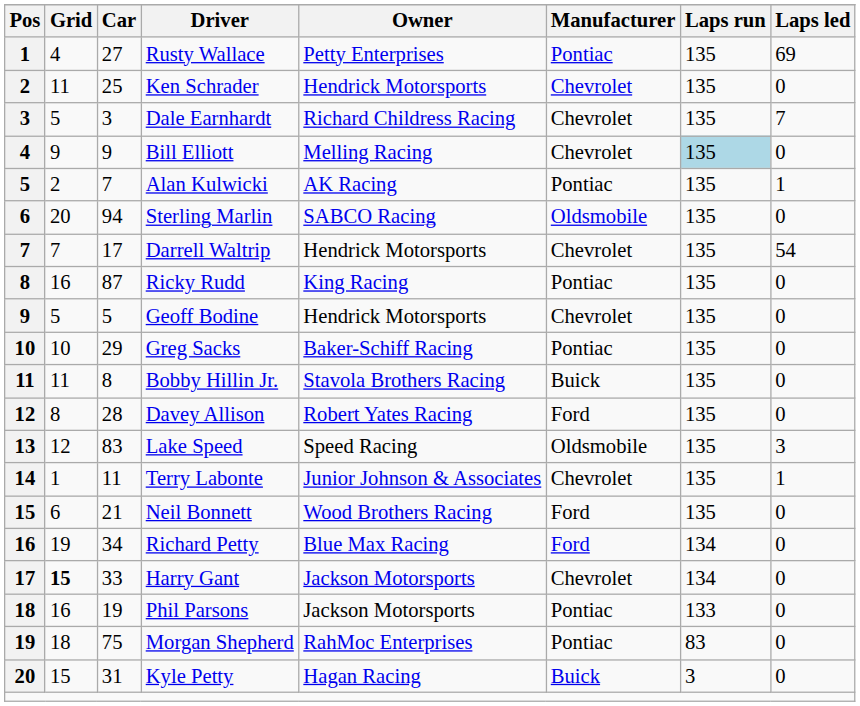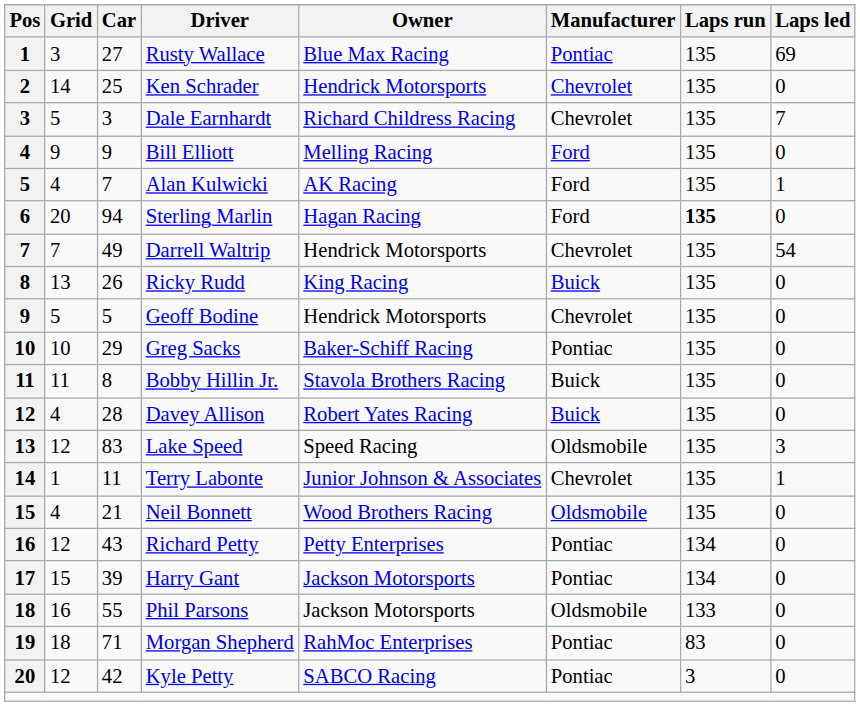 <table class="sortable wikitable" border="1">
 <tr>
 </tr>
 <tr>
 <th scope="col">Pos</th>
 <th scope="col">Grid</th>
 <th scope="col">Car</th>
 <th scope="col">Driver</th>
 <th scope="col">Owner</th>
 <th scope="col">Manufacturer</th>
 <th scope="col">Laps run</th>
 <th scope="col">Laps led</th>
 </tr>
 <tr>
 <th scope="row">1</th>
-<td>4</td>
+<td>3</td>
 <td>27</td>
 <td><a href='#'>Rusty Wallace</a></td>
-<td><a href='#'>Petty Enterprises</a></td>
+<td><a href='#'>Blue Max Racing</a></td>
 <td><a href='#'>Pontiac</a></td>
 <td>135</td>
 <td>69</td>
 </tr>
 <tr>
 <th scope="row">2</th>
-<td>11</td>
+<td>14</td>
 <td>25</td>
 <td><a href='#'>Ken Schrader</a></td>
 <td><a href='#'>Hendrick Motorsports</a></td>
 <td><a href='#'>Chevrolet</a></td>
 <td>135</td>
 <td>0</td>
 </tr>
 <tr>
 <th scope="row">3</th>
 <td>5</td>
 <td>3</td>
 <td><a href='#'>Dale Earnhardt</a></td>
 <td><a href='#'>Richard Childress Racing</a></td>
 <td>Chevrolet</td>
 <td>135</td>
 <td>7</td>
 </tr>
 <tr>
 <th scope="row">4</th>
 <td>9</td>
 <td>9</td>
 <td><a href='#'>Bill Elliott</a></td>
 <td><a href='#'>Melling Racing</a></td>
-<td>Chevrolet</td>
-<td style="background: lightblue;">135</td>
+<td><a href='#'>Ford</a></td>
+<td>135</td>
 <td>0</td>
 </tr>
 <tr>
 <th scope="row">5</th>
-<td>2</td>
+<td>4</td>
 <td>7</td>
 <td><a href='#'>Alan Kulwicki</a></td>
 <td><a href='#'>AK Racing</a></td>
-<td>Pontiac</td>
+<td>Ford</td>
 <td>135</td>
 <td>1</td>
 </tr>
 <tr>
 <th scope="row">6</th>
 <td>20</td>
 <td>94</td>
 <td><a href='#'>Sterling Marlin</a></td>
-<td><a href='#'>SABCO Racing</a></td>
-<td><a href='#'>Oldsmobile</a></td>
-<td>135</td>
+<td><a href='#'>Hagan Racing</a></td>
+<td>Ford</td>
+<td><strong>135</strong></td>
 <td>0</td>
 </tr>
 <tr>
 <th scope="row">7</th>
 <td>7</td>
-<td>17</td>
+<td>49</td>
 <td><a href='#'>Darrell Waltrip</a></td>
 <td>Hendrick Motorsports</td>
 <td>Chevrolet</td>
 <td>135</td>
 <td>54</td>
 </tr>
 <tr>
 <th scope="row">8</th>
-<td>16</td>
-<td>87</td>
+<td>13</td>
+<td>26</td>
 <td><a href='#'>Ricky Rudd</a></td>
 <td><a href='#'>King Racing</a></td>
-<td>Pontiac</td>
+<td><a href='#'>Buick</a></td>
 <td>135</td>
 <td>0</td>
 </tr>
 <tr>
 <th scope="row">9</th>
 <td>5</td>
 <td>5</td>
 <td><a href='#'>Geoff Bodine</a></td>
 <td>Hendrick Motorsports</td>
 <td>Chevrolet</td>
 <td>135</td>
 <td>0</td>
 </tr>
 <tr>
 <th scope="row">10</th>
 <td>10</td>
 <td>29</td>
 <td><a href='#'>Greg Sacks</a></td>
 <td><a href='#'>Baker-Schiff Racing</a></td>
 <td>Pontiac</td>
 <td>135</td>
 <td>0</td>
 </tr>
 <tr>
 <th scope="row">11</th>
 <td>11</td>
 <td>8</td>
 <td><a href='#'>Bobby Hillin Jr.</a></td>
 <td><a href='#'>Stavola Brothers Racing</a></td>
 <td>Buick</td>
 <td>135</td>
 <td>0</td>
 </tr>
 <tr>
 <th scope="row">12</th>
-<td>8</td>
+<td>4</td>
 <td>28</td>
 <td><a href='#'>Davey Allison</a></td>
 <td><a href='#'>Robert Yates Racing</a></td>
-<td>Ford</td>
+<td><a href='#'>Buick</a></td>
 <td>135</td>
 <td>0</td>
 </tr>
 <tr>
 <th scope="row">13</th>
 <td>12</td>
 <td>83</td>
 <td><a href='#'>Lake Speed</a></td>
 <td>Speed Racing</td>
 <td>Oldsmobile</td>
 <td>135</td>
 <td>3</td>
 </tr>
 <tr>
 <th scope="row">14</th>
 <td>1</td>
 <td>11</td>
 <td><a href='#'>Terry Labonte</a></td>
 <td><a href='#'>Junior Johnson & Associates</a></td>
 <td>Chevrolet</td>
 <td>135</td>
 <td>1</td>
 </tr>
 <tr>
 <th scope="row">15</th>
-<td>6</td>
+<td>4</td>
 <td>21</td>
 <td><a href='#'>Neil Bonnett</a></td>
 <td><a href='#'>Wood Brothers Racing</a></td>
-<td>Ford</td>
+<td><a href='#'>Oldsmobile</a></td>
 <td>135</td>
 <td>0</td>
 </tr>
 <tr>
 <th scope="row">16</th>
-<td>19</td>
-<td>34</td>
+<td>12</td>
+<td>43</td>
 <td><a href='#'>Richard Petty</a></td>
-<td><a href='#'>Blue Max Racing</a></td>
-<td><a href='#'>Ford</a></td>
+<td><a href='#'>Petty Enterprises</a></td>
+<td>Pontiac</td>
 <td>134</td>
 <td>0</td>
 </tr>
 <tr>
 <th scope="row">17</th>
-<td><strong>15</strong></td>
-<td>33</td>
+<td>15</td>
+<td>39</td>
 <td><a href='#'>Harry Gant</a></td>
 <td><a href='#'>Jackson Motorsports</a></td>
-<td>Chevrolet</td>
+<td>Pontiac</td>
 <td>134</td>
 <td>0</td>
 </tr>
 <tr>
 <th scope="row">18</th>
 <td>16</td>
-<td>19</td>
+<td>55</td>
 <td><a href='#'>Phil Parsons</a></td>
 <td>Jackson Motorsports</td>
-<td>Pontiac</td>
+<td>Oldsmobile</td>
 <td>133</td>
 <td>0</td>
 </tr>
 <tr>
 <th scope="row">19</th>
 <td>18</td>
-<td>75</td>
+<td>71</td>
 <td><a href='#'>Morgan Shepherd</a></td>
 <td><a href='#'>RahMoc Enterprises</a></td>
 <td>Pontiac</td>
 <td>83</td>
 <td>0</td>
 </tr>
 <tr>
 <th scope="row">20</th>
-<td>15</td>
-<td>31</td>
+<td>12</td>
+<td>42</td>
 <td><a href='#'>Kyle Petty</a></td>
-<td><a href='#'>Hagan Racing</a></td>
-<td><a href='#'>Buick</a></td>
+<td><a href='#'>SABCO Racing</a></td>
+<td>Pontiac</td>
 <td>3</td>
 <td>0</td>
 </tr>
 <tr class="sortbottom">
 <td colspan="8"></td>
 </tr>
 </table>
